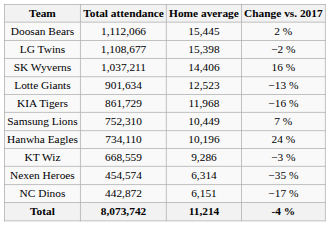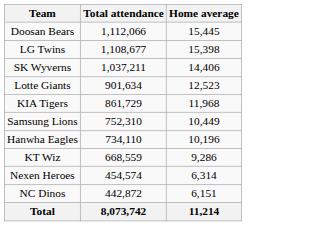 <table class="wikitable sortable" style="text-align:center;">
 <tr>
 <th>Team</th>
 <th>Total attendance</th>
 <th>Home average</th>
-<th>Change vs. 2017</th>
 </tr>
 <tr>
 <td>Doosan Bears</td>
 <td>1,112,066</td>
 <td>15,445</td>
-<td>2 %</td>
 </tr>
 <tr>
 <td>LG Twins</td>
 <td>1,108,677</td>
 <td>15,398</td>
-<td>−2 %</td>
 </tr>
 <tr>
 <td>SK Wyverns</td>
 <td>1,037,211</td>
 <td>14,406</td>
-<td>16 %</td>
 </tr>
 <tr>
 <td>Lotte Giants</td>
 <td>901,634</td>
 <td>12,523</td>
-<td>−13 %</td>
 </tr>
 <tr>
 <td>KIA Tigers</td>
 <td>861,729</td>
 <td>11,968</td>
-<td>−16 %</td>
 </tr>
 <tr>
 <td>Samsung Lions</td>
 <td>752,310</td>
 <td>10,449</td>
-<td>7 %</td>
 </tr>
 <tr>
 <td>Hanwha Eagles</td>
 <td>734,110</td>
 <td>10,196</td>
-<td>24 %</td>
 </tr>
 <tr>
 <td>KT Wiz</td>
 <td>668,559</td>
 <td>9,286</td>
-<td>−3 %</td>
 </tr>
 <tr>
 <td>Nexen Heroes</td>
 <td>454,574</td>
 <td>6,314</td>
-<td>−35 %</td>
 </tr>
 <tr>
 <td>NC Dinos</td>
 <td>442,872</td>
 <td>6,151</td>
-<td>−17 %</td>
 </tr>
 <tr>
 <th>Total</th>
 <th>8,073,742</th>
 <th>11,214</th>
-<th>-4 %</th>
 </tr>
 </table>
